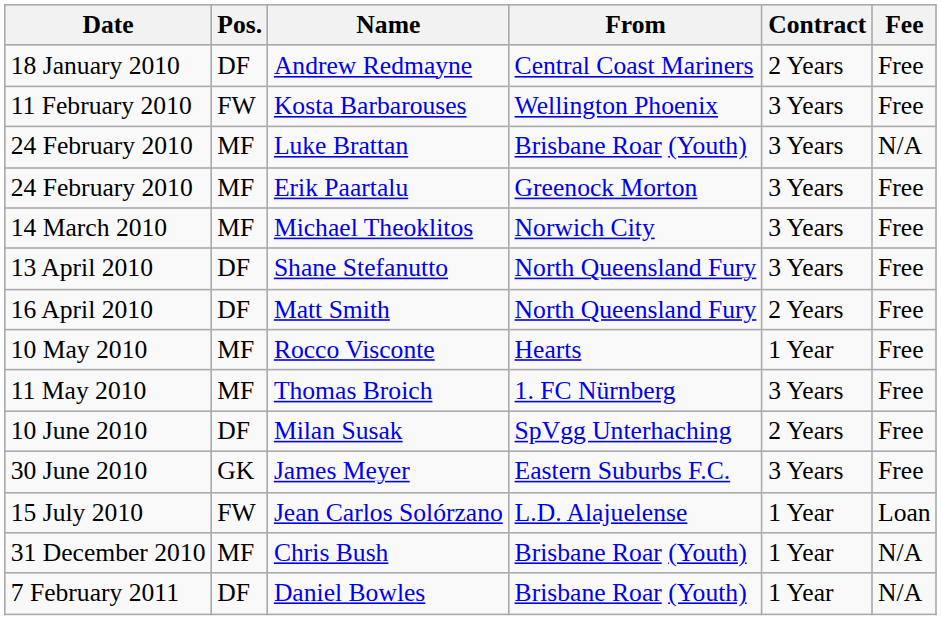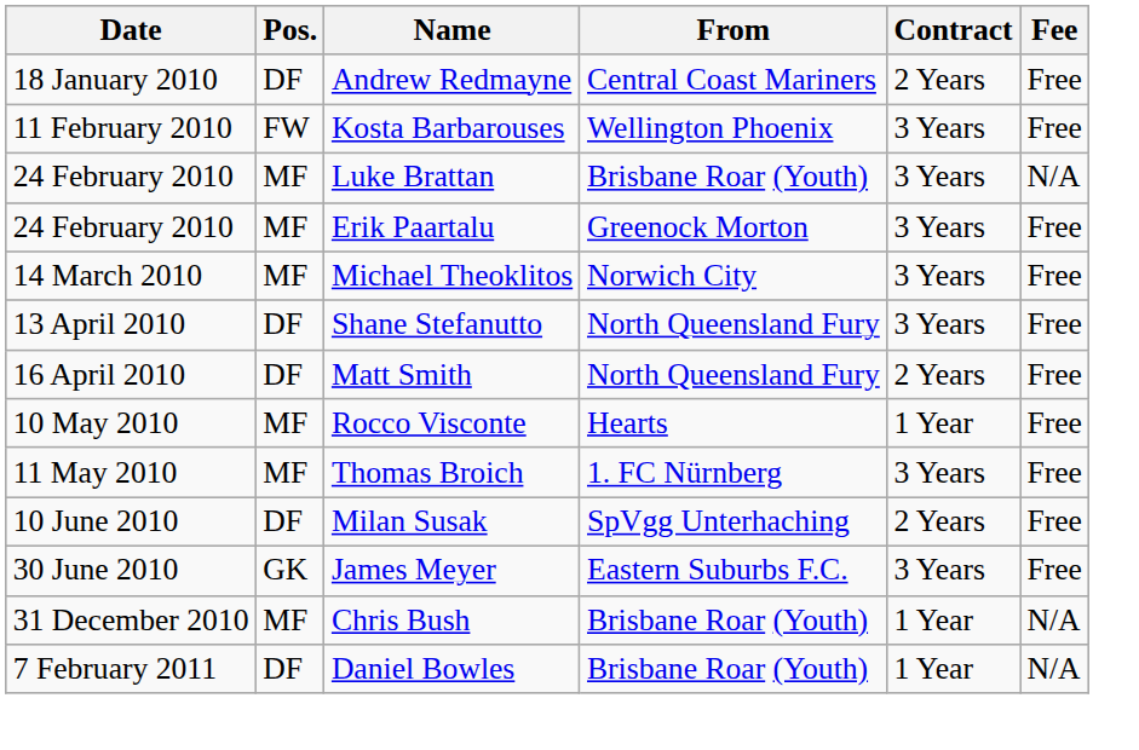 <table class="wikitable">
 <tr>
 <th>Date</th>
 <th>Pos.</th>
 <th>Name</th>
 <th>From</th>
 <th>Contract</th>
 <th>Fee</th>
 </tr>
 <tr>
 <td>18 January 2010</td>
 <td>DF</td>
 <td> <a href='#'>Andrew Redmayne</a></td>
 <td> <a href='#'>Central Coast Mariners</a></td>
 <td>2 Years</td>
 <td>Free</td>
 </tr>
 <tr>
 <td>11 February 2010</td>
 <td>FW</td>
 <td> <a href='#'>Kosta Barbarouses</a></td>
 <td> <a href='#'>Wellington Phoenix</a></td>
 <td>3 Years</td>
 <td>Free</td>
 </tr>
 <tr>
 <td>24 February 2010</td>
 <td>MF</td>
 <td> <a href='#'>Luke Brattan</a></td>
 <td> <a href='#'>Brisbane Roar</a> <a href='#'>(Youth)</a></td>
 <td>3 Years</td>
 <td>N/A</td>
 </tr>
 <tr>
 <td>24 February 2010</td>
 <td>MF</td>
 <td> <a href='#'>Erik Paartalu</a></td>
 <td> <a href='#'>Greenock Morton</a></td>
 <td>3 Years</td>
 <td>Free</td>
 </tr>
 <tr>
 <td>14 March 2010</td>
 <td>MF</td>
 <td> <a href='#'>Michael Theoklitos</a></td>
 <td> <a href='#'>Norwich City</a></td>
 <td>3 Years</td>
 <td>Free</td>
 </tr>
 <tr>
 <td>13 April 2010</td>
 <td>DF</td>
 <td> <a href='#'>Shane Stefanutto</a></td>
 <td> <a href='#'>North Queensland Fury</a></td>
 <td>3 Years</td>
 <td>Free</td>
 </tr>
 <tr>
 <td>16 April 2010</td>
 <td>DF</td>
 <td> <a href='#'>Matt Smith</a></td>
 <td> <a href='#'>North Queensland Fury</a></td>
 <td>2 Years</td>
 <td>Free</td>
 </tr>
 <tr>
 <td>10 May 2010</td>
 <td>MF</td>
 <td> <a href='#'>Rocco Visconte</a></td>
 <td> <a href='#'>Hearts</a></td>
 <td>1 Year</td>
 <td>Free</td>
 </tr>
 <tr>
 <td>11 May 2010</td>
 <td>MF</td>
 <td> <a href='#'>Thomas Broich</a></td>
 <td> <a href='#'>1. FC Nürnberg</a></td>
 <td>3 Years</td>
 <td>Free</td>
 </tr>
 <tr>
 <td>10 June 2010</td>
 <td>DF</td>
 <td> <a href='#'>Milan Susak</a></td>
 <td> <a href='#'>SpVgg Unterhaching</a></td>
 <td>2 Years</td>
 <td>Free</td>
 </tr>
 <tr>
 <td>30 June 2010</td>
 <td>GK</td>
 <td> <a href='#'>James Meyer</a></td>
 <td> <a href='#'>Eastern Suburbs F.C.</a></td>
 <td>3 Years</td>
 <td>Free</td>
 </tr>
 <tr>
-<td>15 July 2010</td>
-<td>FW</td>
-<td> <a href='#'>Jean Carlos Solórzano</a></td>
-<td> <a href='#'>L.D. Alajuelense</a></td>
-<td>1 Year</td>
-<td>Loan</td>
-</tr>
-<tr>
 <td>31 December 2010</td>
 <td>MF</td>
 <td> <a href='#'>Chris Bush</a></td>
 <td> <a href='#'>Brisbane Roar</a> <a href='#'>(Youth)</a></td>
 <td>1 Year</td>
 <td>N/A</td>
 </tr>
 <tr>
 <td>7 February 2011</td>
 <td>DF</td>
 <td> <a href='#'>Daniel Bowles</a></td>
 <td> <a href='#'>Brisbane Roar</a> <a href='#'>(Youth)</a></td>
 <td>1 Year</td>
 <td>N/A</td>
 </tr>
 </table>
